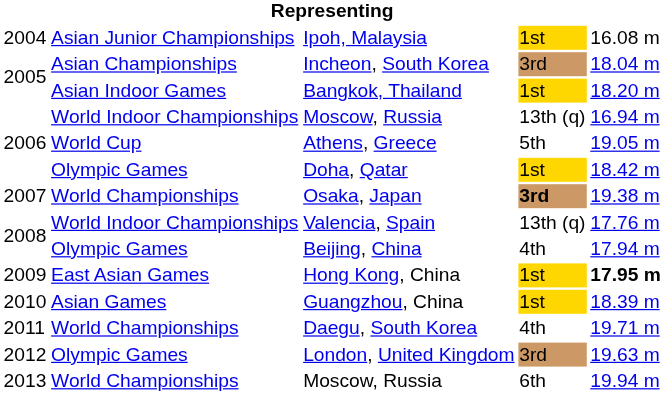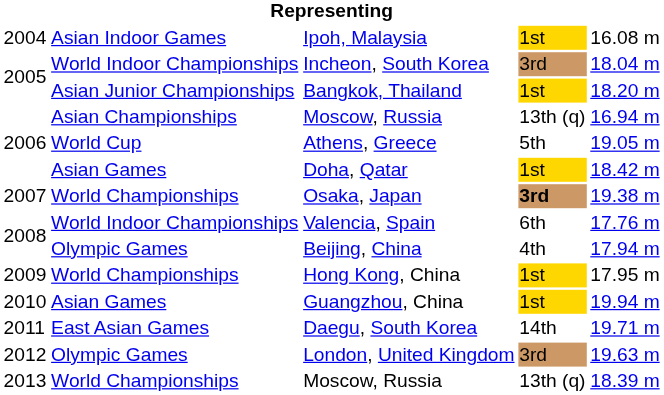 <table>
 <tr>
 <th colspan=5>Representing </th>
 </tr>
 <tr>
 <td>2004</td>
-<td><a href='#'>Asian Junior Championships</a></td>
+<td><a href='#'>Asian Indoor Games</a></td>
 <td><a href='#'>Ipoh, Malaysia</a></td>
 <td bgcolor=gold>1st</td>
 <td>16.08 m</td>
 </tr>
 <tr>
 <td rowspan=2>2005</td>
-<td><a href='#'>Asian Championships</a></td>
+<td><a href='#'>World Indoor Championships</a></td>
 <td><a href='#'>Incheon</a>, <a href='#'>South Korea</a></td>
 <td bgcolor=cc9966>3rd</td>
 <td><a href='#'>18.04 m</a></td>
 </tr>
 <tr>
-<td><a href='#'>Asian Indoor Games</a></td>
+<td><a href='#'>Asian Junior Championships</a></td>
 <td><a href='#'>Bangkok, Thailand</a></td>
 <td bgcolor=gold>1st</td>
 <td><a href='#'>18.20 m</a></td>
 </tr>
 <tr>
 <td rowspan=3>2006</td>
-<td><a href='#'>World Indoor Championships</a></td>
+<td><a href='#'>Asian Championships</a></td>
 <td><a href='#'>Moscow</a>, <a href='#'>Russia</a></td>
 <td>13th (q)</td>
 <td><a href='#'>16.94 m</a></td>
 </tr>
 <tr>
 <td><a href='#'>World Cup</a></td>
 <td><a href='#'>Athens</a>, <a href='#'>Greece</a></td>
 <td>5th</td>
 <td><a href='#'>19.05 m</a></td>
 </tr>
 <tr>
-<td><a href='#'>Olympic Games</a></td>
+<td><a href='#'>Asian Games</a></td>
 <td><a href='#'>Doha</a>, <a href='#'>Qatar</a></td>
 <td bgcolor=gold>1st</td>
 <td><a href='#'>18.42 m</a></td>
 </tr>
 <tr>
 <td>2007</td>
 <td><a href='#'>World Championships</a></td>
 <td><a href='#'>Osaka</a>, <a href='#'>Japan</a></td>
 <td bgcolor=cc9966><strong>3rd</strong></td>
 <td><a href='#'>19.38 m</a></td>
 </tr>
 <tr>
 <td rowspan=2>2008</td>
 <td><a href='#'>World Indoor Championships</a></td>
 <td><a href='#'>Valencia</a>, <a href='#'>Spain</a></td>
-<td>13th (q)</td>
+<td>6th</td>
 <td><a href='#'>17.76 m</a></td>
 </tr>
 <tr>
 <td><a href='#'>Olympic Games</a></td>
 <td><a href='#'>Beijing</a>, <a href='#'>China</a></td>
 <td>4th</td>
 <td><a href='#'>17.94 m</a></td>
 </tr>
 <tr>
 <td>2009</td>
-<td><a href='#'>East Asian Games</a></td>
+<td><a href='#'>World Championships</a></td>
 <td><a href='#'>Hong Kong</a>, China</td>
 <td bgcolor=gold>1st</td>
-<td><strong>17.95 m</strong></td>
+<td>17.95 m</td>
 </tr>
 <tr>
 <td>2010</td>
 <td><a href='#'>Asian Games</a></td>
 <td><a href='#'>Guangzhou</a>, China</td>
 <td bgcolor=gold>1st</td>
-<td><a href='#'>18.39 m</a></td>
+<td><a href='#'>19.94 m</a></td>
 </tr>
 <tr>
 <td>2011</td>
-<td><a href='#'>World Championships</a></td>
+<td><a href='#'>East Asian Games</a></td>
 <td><a href='#'>Daegu</a>, <a href='#'>South Korea</a></td>
-<td>4th</td>
+<td>14th</td>
 <td><a href='#'>19.71 m</a></td>
 </tr>
 <tr>
 <td>2012</td>
 <td><a href='#'>Olympic Games</a></td>
 <td><a href='#'>London</a>, <a href='#'>United Kingdom</a></td>
 <td bgcolor=cc9966>3rd</td>
 <td><a href='#'>19.63 m</a></td>
 </tr>
 <tr>
 <td>2013</td>
 <td><a href='#'>World Championships</a></td>
 <td>Moscow, Russia</td>
-<td>6th</td>
-<td><a href='#'>19.94 m</a></td>
+<td>13th (q)</td>
+<td><a href='#'>18.39 m</a></td>
 </tr>
 </table>
